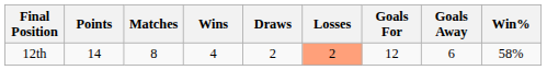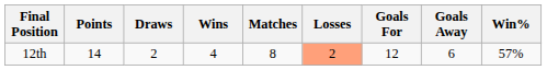 <table class="wikitable" style="font-size: 95%; text-align: center;">
 <tr>
 <th width=60>Final Position</th>
 <th width=60>Points</th>
+<th width=60>Draws</th>
+<th width=60>Wins</th>
 <th width=60>Matches</th>
-<th width=60>Wins</th>
-<th width=60>Draws</th>
 <th width=60>Losses</th>
 <th width=60>Goals For</th>
 <th width=60>Goals Away</th>
 <th width=60>Win%</th>
 </tr>
 <tr>
 <td>12th</td>
 <td>14</td>
+<td>2</td>
+<td>4</td>
 <td>8</td>
-<td>4</td>
-<td>2</td>
 <td style="background: lightsalmon;">2</td>
 <td>12</td>
 <td>6</td>
-<td>58%</td>
+<td>57%</td>
 </tr>
 </table>
